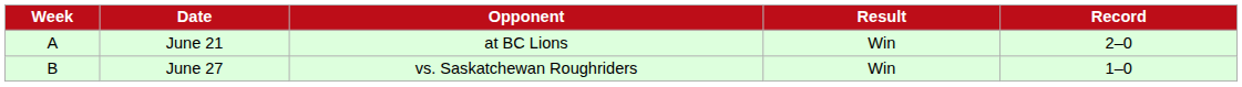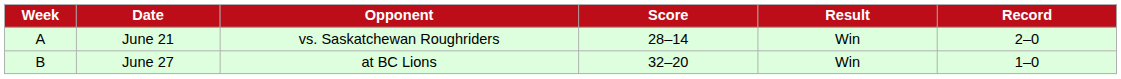 <table class="wikitable sortable">
 <tr>
 <th style="background:#bd0d18;color:#FFFFFF;"  width="4%">Week</th>
 <th style="background:#bd0d18;color:#FFFFFF;"  width="8%">Date</th>
 <th style="background:#bd0d18;color:#FFFFFF;"  width="20%">Opponent</th>
+<th style="background:#bd0d18;color:#FFFFFF;"  width="10%">Score</th>
 <th style="background:#bd0d18;color:#FFFFFF;"  width="10%">Result</th>
 <th style="background:#bd0d18;color:#FFFFFF;"  width="10%">Record</th>
 </tr>
 <tr align="center" bgcolor="#ddffdd">
 <td>A</td>
 <td>June 21</td>
-<td>at BC Lions</td>
+<td>vs. Saskatchewan Roughriders</td>
+<td>28–14</td>
 <td>Win</td>
 <td>2–0</td>
 </tr>
 <tr align="center" bgcolor="#ddffdd">
 <td>B</td>
 <td>June 27</td>
-<td>vs. Saskatchewan Roughriders</td>
+<td>at BC Lions</td>
+<td>32–20</td>
 <td>Win</td>
 <td>1–0</td>
 </tr>
 </table>
